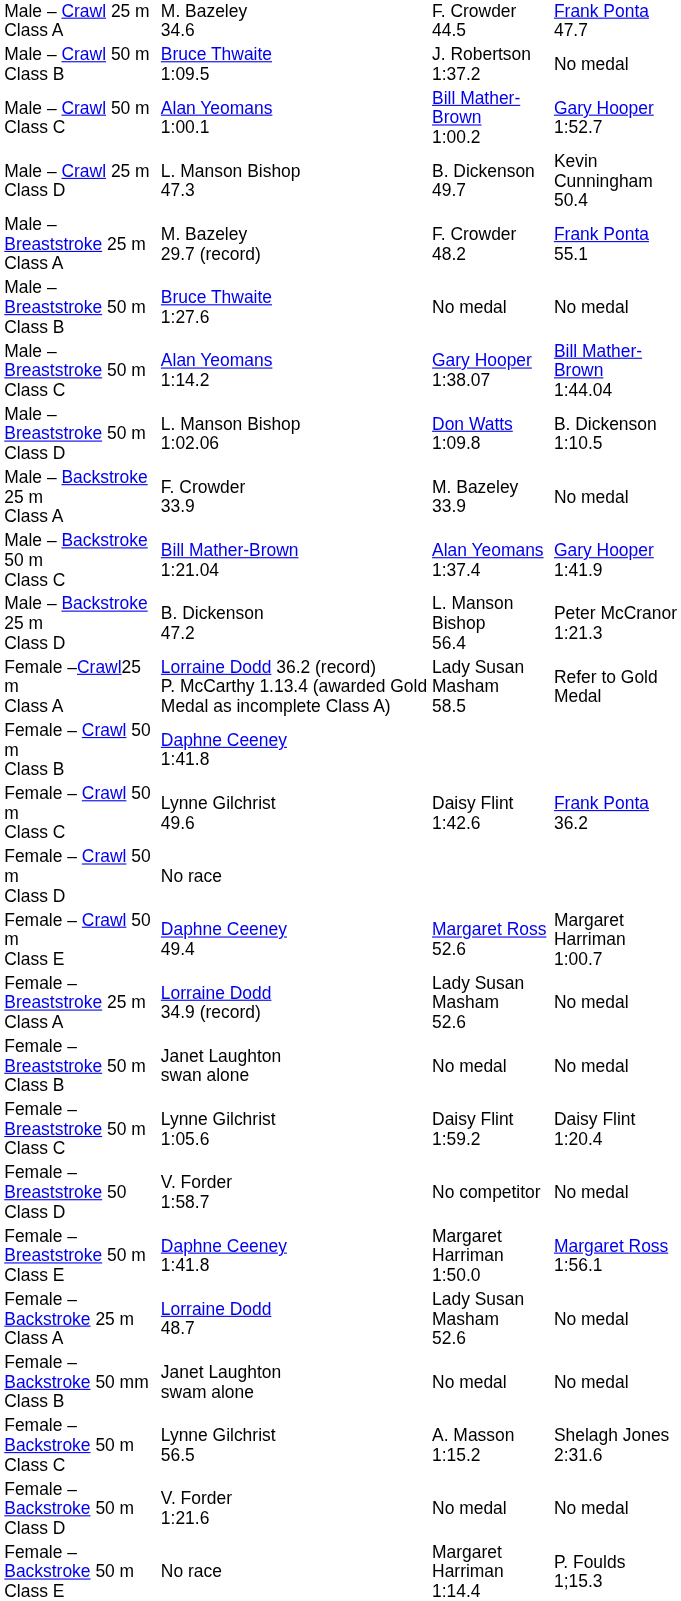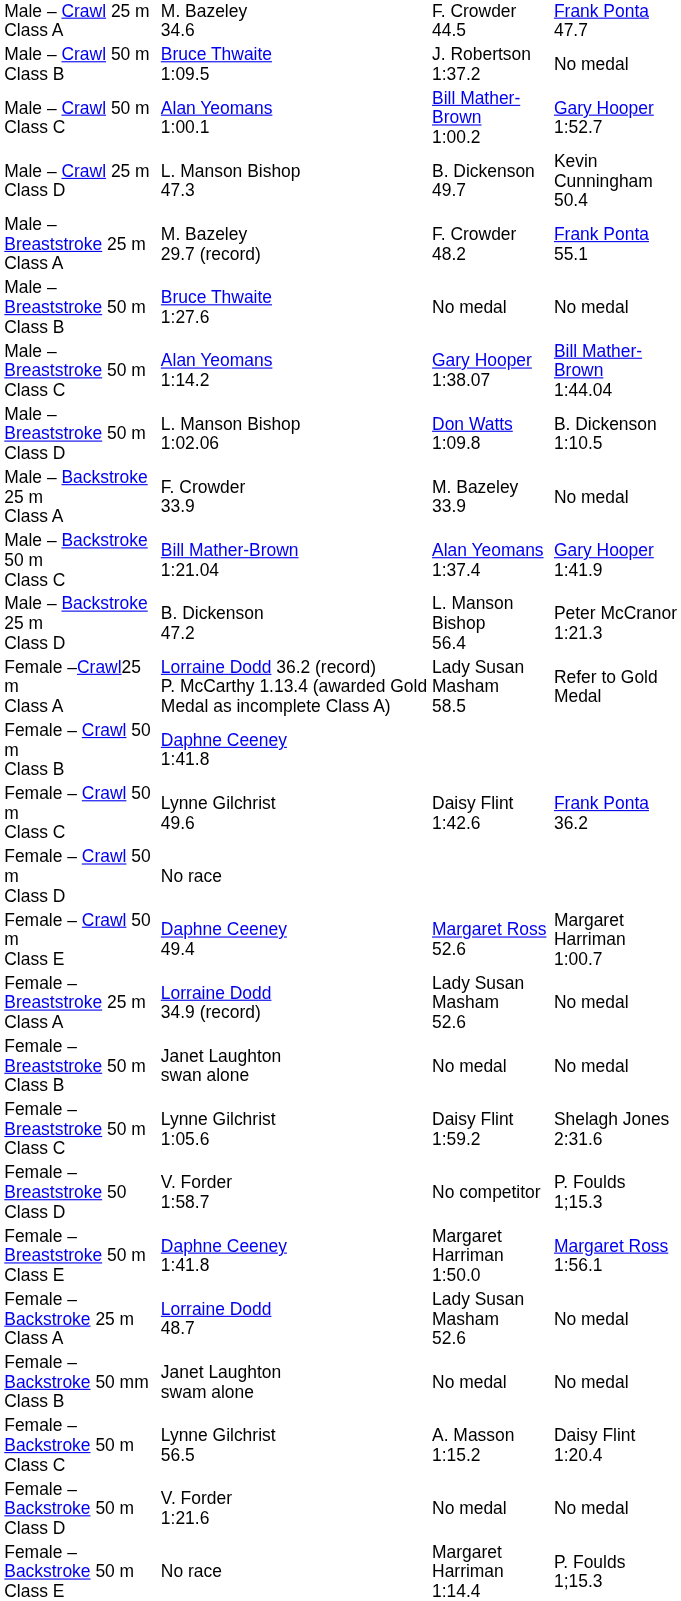 <table>
 <tr>
 <td>Male – <a href='#'>Crawl</a> 25 m <br> Class A</td>
 <td>M. Bazeley  <br> 34.6</td>
 <td>F. Crowder  <br> 44.5</td>
 <td><a href='#'>Frank Ponta</a>  <br> 47.7</td>
 </tr>
 <tr>
 <td>Male – <a href='#'>Crawl</a> 50 m <br> Class B</td>
 <td><a href='#'>Bruce Thwaite</a>  <br> 1:09.5</td>
 <td>J. Robertson  <br> 1:37.2</td>
 <td>No medal</td>
 </tr>
 <tr>
 <td>Male – <a href='#'>Crawl</a> 50 m <br> Class C</td>
 <td><a href='#'>Alan Yeomans</a>    <br> 1:00.1</td>
 <td><a href='#'>Bill Mather-Brown</a>  <br> 1:00.2</td>
 <td><a href='#'>Gary Hooper</a>  <br> 1:52.7</td>
 </tr>
 <tr>
 <td>Male – <a href='#'>Crawl</a> 25 m <br> Class D</td>
 <td>L. Manson Bishop  <br> 47.3</td>
 <td>B. Dickenson  <br> 49.7</td>
 <td>Kevin Cunningham  <br> 50.4</td>
 </tr>
 <tr>
 <td>Male – <a href='#'>Breaststroke</a> 25 m <br> Class A</td>
 <td>M. Bazeley  <br> 29.7 (record)</td>
 <td>F. Crowder  <br> 48.2</td>
 <td><a href='#'>Frank Ponta</a>  <br> 55.1</td>
 </tr>
 <tr>
 <td>Male – <a href='#'>Breaststroke</a> 50 m  <br> Class B</td>
 <td><a href='#'>Bruce Thwaite</a>  <br> 1:27.6</td>
 <td>No medal</td>
 <td>No medal</td>
 </tr>
 <tr>
 <td>Male – <a href='#'>Breaststroke</a> 50 m  <br> Class C</td>
 <td><a href='#'>Alan Yeomans</a>    <br> 1:14.2</td>
 <td><a href='#'>Gary Hooper</a>  <br> 1:38.07</td>
 <td><a href='#'>Bill Mather-Brown</a>   <br> 1:44.04</td>
 </tr>
 <tr>
 <td>Male – <a href='#'>Breaststroke</a> 50 m <br> Class D</td>
 <td>L. Manson Bishop  <br> 1:02.06</td>
 <td><a href='#'>Don Watts</a>  <br> 1:09.8</td>
 <td>B. Dickenson  <br> 1:10.5</td>
 </tr>
 <tr>
 <td>Male – <a href='#'>Backstroke</a> 25 m <br> Class A</td>
 <td>F. Crowder  <br> 33.9</td>
 <td>M. Bazeley  <br> 33.9</td>
 <td>No medal</td>
 </tr>
 <tr>
 <td>Male – <a href='#'>Backstroke</a> 50 m <br> Class C</td>
 <td><a href='#'>Bill Mather-Brown</a>  <br> 1:21.04</td>
 <td><a href='#'>Alan Yeomans</a>    <br> 1:37.4</td>
 <td><a href='#'>Gary Hooper</a>  <br> 1:41.9</td>
 </tr>
 <tr>
 <td>Male – <a href='#'>Backstroke</a> 25 m  <br> Class D</td>
 <td>B. Dickenson  <br> 47.2</td>
 <td>L. Manson Bishop  <br> 56.4</td>
 <td>Peter McCranor  <br> 1:21.3</td>
 </tr>
 <tr>
 <td>Female –<a href='#'>Crawl</a>25 m  <br> Class A</td>
 <td><a href='#'>Lorraine Dodd</a>  36.2 (record)<br> P. McCarthy  1.13.4 (awarded Gold Medal as incomplete Class A)</td>
 <td>Lady Susan Masham  <br> 58.5</td>
 <td>Refer to Gold Medal</td>
 </tr>
 <tr>
 <td>Female – <a href='#'>Crawl</a> 50 m  <br> Class B</td>
 <td><a href='#'>Daphne Ceeney</a>  <br> 1:41.8</td>
 <td></td>
 <td></td>
 </tr>
 <tr>
 <td>Female – <a href='#'>Crawl</a> 50 m <br> Class C</td>
 <td>Lynne Gilchrist  <br> 49.6</td>
 <td>Daisy Flint  <br> 1:42.6</td>
 <td><a href='#'>Frank Ponta</a>  <br> 36.2</td>
 </tr>
 <tr>
 <td>Female – <a href='#'>Crawl</a> 50 m <br> Class D</td>
 <td>No race</td>
 <td></td>
 <td></td>
 </tr>
 <tr>
 <td>Female – <a href='#'>Crawl</a> 50 m <br> Class E</td>
 <td><a href='#'>Daphne Ceeney</a>  <br> 49.4</td>
 <td><a href='#'>Margaret Ross</a> <br> 52.6</td>
 <td>Margaret Harriman  <br> 1:00.7</td>
 </tr>
 <tr>
 <td>Female – <a href='#'>Breaststroke</a> 25 m <br> Class A</td>
 <td><a href='#'>Lorraine Dodd</a>  <br> 34.9 (record)</td>
 <td>Lady Susan Masham  <br> 52.6</td>
 <td>No medal</td>
 </tr>
 <tr>
 <td>Female – <a href='#'>Breaststroke</a> 50 m  <br> Class B</td>
 <td>Janet Laughton  <br> swan alone</td>
 <td>No medal</td>
 <td>No medal</td>
 </tr>
 <tr>
 <td>Female – <a href='#'>Breaststroke</a> 50 m  <br> Class C</td>
 <td>Lynne Gilchrist  <br> 1:05.6</td>
 <td>Daisy Flint  <br> 1:59.2</td>
-<td>Daisy Flint  <br> 1:20.4</td>
+<td>Shelagh Jones  <br> 2:31.6</td>
 </tr>
 <tr>
 <td>Female – <a href='#'>Breaststroke</a> 50 <br> Class D</td>
 <td>V. Forder  <br> 1:58.7</td>
 <td>No competitor</td>
-<td>No medal</td>
+<td>P. Foulds  <br> 1;15.3</td>
 </tr>
 <tr>
 <td>Female – <a href='#'>Breaststroke</a> 50 m <br> Class E</td>
 <td><a href='#'>Daphne Ceeney</a>  <br> 1:41.8</td>
 <td>Margaret Harriman  <br> 1:50.0</td>
 <td><a href='#'>Margaret Ross</a>  <br> 1:56.1</td>
 </tr>
 <tr>
 <td>Female – <a href='#'>Backstroke</a> 25 m <br> Class A</td>
 <td><a href='#'>Lorraine Dodd</a>  <br> 48.7</td>
 <td>Lady Susan Masham  <br> 52.6</td>
 <td>No medal</td>
 </tr>
 <tr>
 <td>Female – <a href='#'>Backstroke</a> 50 mm <br> Class B</td>
 <td>Janet Laughton <br> swam alone</td>
 <td>No medal</td>
 <td>No medal</td>
 </tr>
 <tr>
 <td>Female – <a href='#'>Backstroke</a> 50 m <br> Class C</td>
 <td>Lynne Gilchrist  <br> 56.5</td>
 <td>A. Masson  <br> 1:15.2</td>
-<td>Shelagh Jones  <br> 2:31.6</td>
+<td>Daisy Flint  <br> 1:20.4</td>
 </tr>
 <tr>
 <td>Female – <a href='#'>Backstroke</a> 50 m <br> Class D</td>
 <td>V. Forder  <br> 1:21.6</td>
 <td>No medal</td>
 <td>No medal</td>
 </tr>
 <tr>
 <td>Female – <a href='#'>Backstroke</a> 50 m <br> Class E</td>
 <td>No race</td>
 <td>Margaret Harriman  <br> 1:14.4</td>
 <td>P. Foulds  <br> 1;15.3</td>
 </tr>
 </table>
